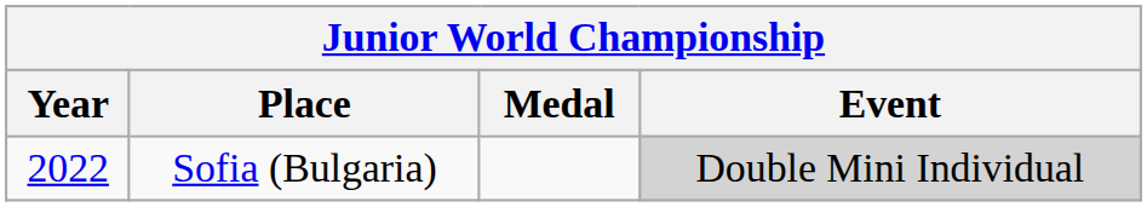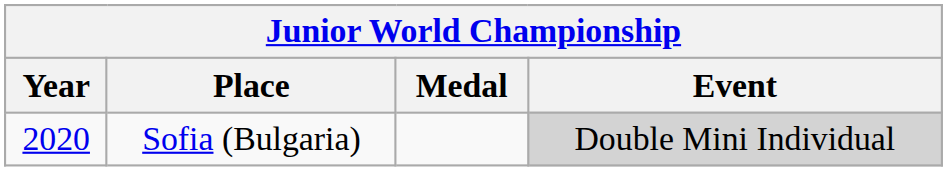 <table class="wikitable center col2izq" style="text-align:center;width:445px;">
 <tr>
 <th colspan="4"><a href='#'>Junior World Championship</a></th>
 </tr>
 <tr>
 <th>Year</th>
 <th>Place</th>
 <th>Medal</th>
 <th>Event</th>
 </tr>
 <tr>
-<td><a href='#'>2022</a></td>
+<td><a href='#'>2020</a></td>
 <td><a href='#'>Sofia</a> (Bulgaria)</td>
 <td></td>
 <td style="background: lightgrey;">Double Mini Individual</td>
 </tr>
 </table>
